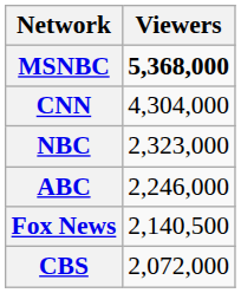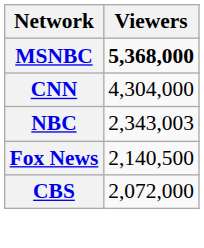 <table class="wikitable sortable plainrowheaders" style="text-align:right;">
 <tr>
 <th scope="col">Network</th>
 <th scope="col">Viewers</th>
 </tr>
 <tr>
 <th scope="row"><a href='#'>MSNBC</a></th>
 <td><strong>5,368,000</strong></td>
 </tr>
 <tr>
 <th scope="row"><a href='#'>CNN</a></th>
 <td>4,304,000</td>
 </tr>
 <tr>
 <th scope="row"><a href='#'>NBC</a></th>
-<td>2,323,000</td>
-</tr>
-<tr>
-<th scope="row"><a href='#'>ABC</a></th>
-<td>2,246,000</td>
+<td>2,343,003</td>
 </tr>
 <tr>
 <th scope="row"><a href='#'>Fox News</a></th>
 <td>2,140,500</td>
 </tr>
 <tr>
 <th scope="row"><a href='#'>CBS</a></th>
 <td>2,072,000</td>
 </tr>
 </table>
